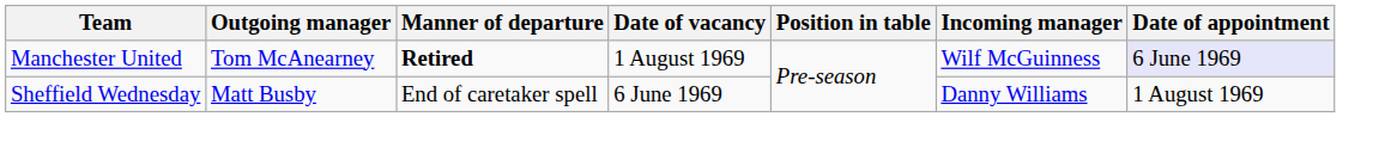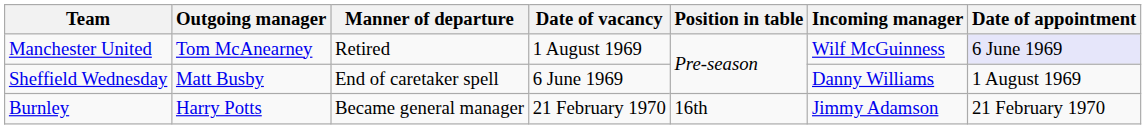 <table class="wikitable">
 <tr>
 <th>Team</th>
 <th>Outgoing manager</th>
 <th>Manner of departure</th>
 <th>Date of vacancy</th>
 <th>Position in table</th>
 <th>Incoming manager</th>
 <th>Date of appointment</th>
 </tr>
 <tr>
 <td><a href='#'>Manchester United</a></td>
 <td> <a href='#'>Tom McAnearney</a></td>
-<td><strong>Retired</strong></td>
+<td>Retired</td>
 <td>1 August 1969</td>
 <td rowspan = "2"><em>Pre-season</em></td>
 <td> <a href='#'>Wilf McGuinness</a></td>
 <td style="background: lavender;">6 June 1969</td>
 </tr>
 <tr>
 <td><a href='#'>Sheffield Wednesday</a></td>
 <td> <a href='#'>Matt Busby</a></td>
 <td>End of caretaker spell</td>
 <td>6 June 1969</td>
 <td> <a href='#'>Danny Williams</a></td>
 <td>1 August 1969</td>
 </tr>
+<tr>
+<td><a href='#'>Burnley</a></td>
+<td> <a href='#'>Harry Potts</a></td>
+<td>Became general manager</td>
+<td>21 February 1970</td>
+<td>16th</td>
+<td> <a href='#'>Jimmy Adamson</a></td>
+<td>21 February 1970</td>
+</tr>
 </table>
